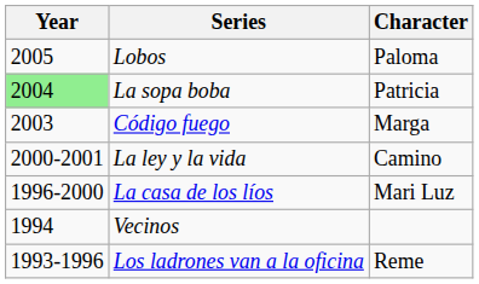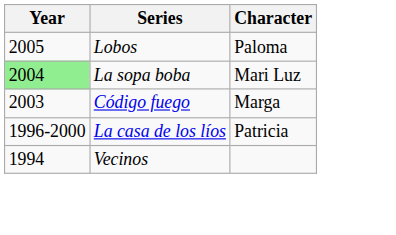 <table class="wikitable">
 <tr>
 <th>Year</th>
 <th>Series</th>
 <th>Character</th>
 </tr>
 <tr>
 <td>2005</td>
 <td><em>Lobos</em></td>
 <td>Paloma</td>
 </tr>
 <tr>
 <td style="background: lightgreen;">2004</td>
 <td><em>La sopa boba</em></td>
-<td>Patricia</td>
+<td>Mari Luz</td>
 </tr>
 <tr>
 <td>2003</td>
 <td><em><a href='#'>Código fuego</a></em></td>
 <td>Marga</td>
 </tr>
 <tr>
-<td>2000-2001</td>
-<td><em>La ley y la vida</em></td>
-<td>Camino</td>
-</tr>
-<tr>
 <td>1996-2000</td>
 <td><em><a href='#'>La casa de los líos</a></em></td>
-<td>Mari Luz</td>
+<td>Patricia</td>
 </tr>
 <tr>
 <td>1994</td>
 <td><em>Vecinos</em></td>
 <td></td>
 </tr>
-<tr>
-<td>1993-1996</td>
-<td><em><a href='#'>Los ladrones van a la oficina</a></em></td>
-<td>Reme</td>
-</tr>
 </table>
